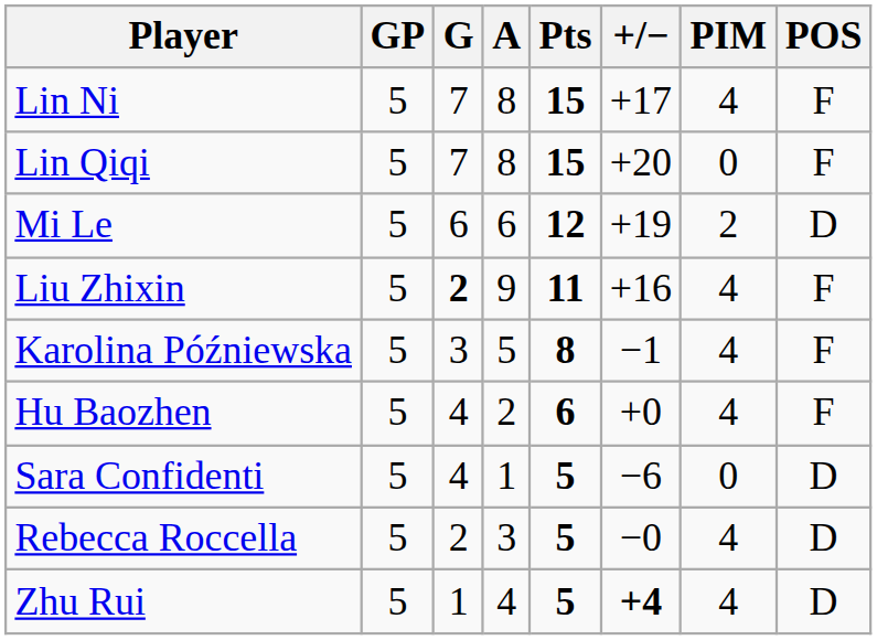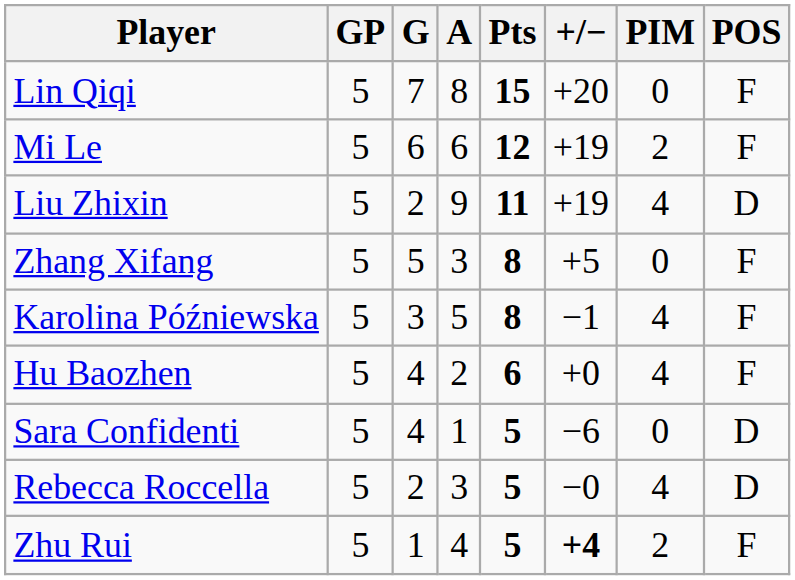 <table class="wikitable sortable" style="text-align:center;">
 <tr>
 <th>Player</th>
 <th>GP</th>
 <th>G</th>
 <th>A</th>
 <th>Pts</th>
 <th>+/−</th>
 <th>PIM</th>
 <th>POS</th>
-</tr>
-<tr>
-<td style="text-align:left;"> <a href='#'>Lin Ni</a></td>
-<td>5</td>
-<td>7</td>
-<td>8</td>
-<td><strong>15</strong></td>
-<td>+17</td>
-<td>4</td>
-<td>F</td>
 </tr>
 <tr>
 <td style="text-align:left;"> <a href='#'>Lin Qiqi</a></td>
 <td>5</td>
 <td>7</td>
 <td>8</td>
 <td><strong>15</strong></td>
 <td>+20</td>
 <td>0</td>
 <td>F</td>
 </tr>
 <tr>
 <td style="text-align:left;"> <a href='#'>Mi Le</a></td>
 <td>5</td>
 <td>6</td>
 <td>6</td>
 <td><strong>12</strong></td>
 <td>+19</td>
 <td>2</td>
-<td>D</td>
+<td>F</td>
 </tr>
 <tr>
 <td style="text-align:left;"> <a href='#'>Liu Zhixin</a></td>
 <td>5</td>
-<td><strong>2</strong></td>
+<td>2</td>
 <td>9</td>
 <td><strong>11</strong></td>
-<td>+16</td>
+<td>+19</td>
 <td>4</td>
+<td>D</td>
+</tr>
+<tr>
+<td style="text-align:left;"> <a href='#'>Zhang Xifang</a></td>
+<td>5</td>
+<td>5</td>
+<td>3</td>
+<td><strong>8</strong></td>
+<td>+5</td>
+<td>0</td>
 <td>F</td>
 </tr>
 <tr>
 <td style="text-align:left;"> <a href='#'>Karolina Późniewska</a></td>
 <td>5</td>
 <td>3</td>
 <td>5</td>
 <td><strong>8</strong></td>
 <td>−1</td>
 <td>4</td>
 <td>F</td>
 </tr>
 <tr>
 <td style="text-align:left;"> <a href='#'>Hu Baozhen</a></td>
 <td>5</td>
 <td>4</td>
 <td>2</td>
 <td><strong>6</strong></td>
 <td>+0</td>
 <td>4</td>
 <td>F</td>
 </tr>
 <tr>
 <td style="text-align:left;"> <a href='#'>Sara Confidenti</a></td>
 <td>5</td>
 <td>4</td>
 <td>1</td>
 <td><strong>5</strong></td>
 <td>−6</td>
 <td>0</td>
 <td>D</td>
 </tr>
 <tr>
 <td style="text-align:left;"> <a href='#'>Rebecca Roccella</a></td>
 <td>5</td>
 <td>2</td>
 <td>3</td>
 <td><strong>5</strong></td>
 <td>−0</td>
 <td>4</td>
 <td>D</td>
 </tr>
 <tr>
 <td style="text-align:left;"> <a href='#'>Zhu Rui</a></td>
 <td>5</td>
 <td>1</td>
 <td>4</td>
 <td><strong>5</strong></td>
 <td><strong>+4</strong></td>
-<td>4</td>
-<td>D</td>
+<td>2</td>
+<td>F</td>
 </tr>
 </table>
